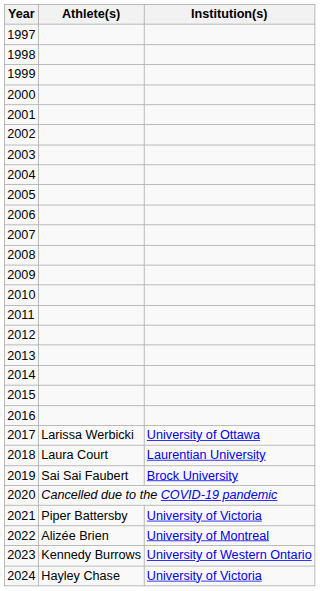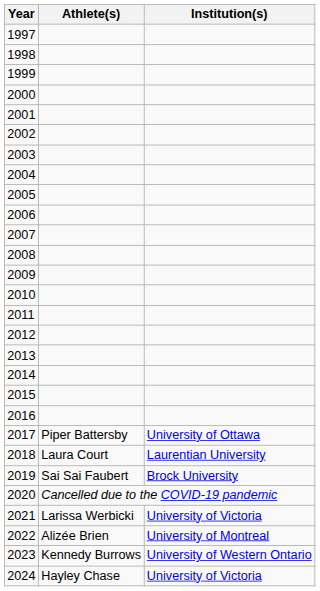 <table class="wikitable mw-collapsible mw-collapsed">
 <tr>
 <th>Year</th>
 <th>Athlete(s)</th>
 <th>Institution(s)</th>
 </tr>
 <tr>
 <td>1997</td>
 <td></td>
 <td></td>
 </tr>
 <tr>
 <td>1998</td>
 <td></td>
 <td></td>
 </tr>
 <tr>
 <td>1999</td>
 <td></td>
 <td></td>
 </tr>
 <tr>
 <td>2000</td>
 <td></td>
 <td></td>
 </tr>
 <tr>
 <td>2001</td>
 <td></td>
 <td></td>
 </tr>
 <tr>
 <td>2002</td>
 <td></td>
 <td></td>
 </tr>
 <tr>
 <td>2003</td>
 <td></td>
 <td></td>
 </tr>
 <tr>
 <td>2004</td>
 <td></td>
 <td></td>
 </tr>
 <tr>
 <td>2005</td>
 <td></td>
 <td></td>
 </tr>
 <tr>
 <td>2006</td>
 <td></td>
 <td></td>
 </tr>
 <tr>
 <td>2007</td>
 <td></td>
 <td></td>
 </tr>
 <tr>
 <td>2008</td>
 <td></td>
 <td></td>
 </tr>
 <tr>
 <td>2009</td>
 <td></td>
 <td></td>
 </tr>
 <tr>
 <td>2010</td>
 <td></td>
 <td></td>
 </tr>
 <tr>
 <td>2011</td>
 <td></td>
 <td></td>
 </tr>
 <tr>
 <td>2012</td>
 <td></td>
 <td></td>
 </tr>
 <tr>
 <td>2013</td>
 <td></td>
 <td></td>
 </tr>
 <tr>
 <td>2014</td>
 <td></td>
 <td></td>
 </tr>
 <tr>
 <td>2015</td>
 <td></td>
 <td></td>
 </tr>
 <tr>
 <td>2016</td>
 <td></td>
 <td></td>
 </tr>
 <tr>
 <td>2017</td>
-<td>Larissa Werbicki</td>
+<td>Piper Battersby</td>
 <td><a href='#'>University of Ottawa</a></td>
 </tr>
 <tr>
 <td>2018</td>
 <td>Laura Court</td>
 <td><a href='#'>Laurentian University</a></td>
 </tr>
 <tr>
 <td>2019</td>
 <td>Sai Sai Faubert</td>
 <td><a href='#'>Brock University</a></td>
 </tr>
 <tr>
 <td>2020</td>
 <td colspan = 2><em>Cancelled due to the <a href='#'>COVID-19 pandemic</a></em></td>
 </tr>
 <tr>
 <td>2021</td>
-<td>Piper Battersby</td>
+<td>Larissa Werbicki</td>
 <td><a href='#'>University of Victoria</a></td>
 </tr>
 <tr>
 <td>2022</td>
 <td>Alizée Brien</td>
 <td><a href='#'>University of Montreal</a></td>
 </tr>
 <tr>
 <td>2023</td>
 <td>Kennedy Burrows</td>
 <td><a href='#'>University of Western Ontario</a></td>
 </tr>
 <tr>
 <td>2024</td>
 <td>Hayley Chase</td>
 <td><a href='#'>University of Victoria</a></td>
 </tr>
 </table>
